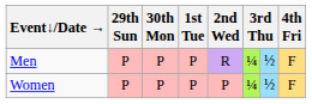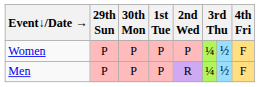 <table class="wikitable" style="margin:0.5em auto; font-size:90%; line-height:1.25em; text-align:center;">
 <tr>
 <th>Event↓/Date →</th>
 <th>29th<br>Sun</th>
 <th>30th<br>Mon</th>
 <th>1st<br>Tue</th>
 <th>2nd<br>Wed</th>
 <th colspan=2>3rd<br>Thu</th>
 <th>4th<br>Fri</th>
 </tr>
 <tr>
+<td style="text-align:left;"><a href='#'>Women</a></td>
+<td bgcolor="#FFBBBB">P</td>
+<td bgcolor="#FFBBBB">P</td>
+<td bgcolor="#FFBBBB">P</td>
+<td bgcolor="#FFBBBB">P</td>
+<td bgcolor="#AFF55B">¼</td>
+<td bgcolor="#97DEFF">½</td>
+<td bgcolor="#FFDF80">F</td>
+</tr>
+<tr>
 <td style="text-align:left;"><a href='#'>Men</a></td>
 <td bgcolor="#FFBBBB">P</td>
 <td bgcolor="#FFBBBB">P</td>
 <td bgcolor="#FFBBBB">P</td>
 <td bgcolor="#D0A9F5">R</td>
 <td bgcolor="#AFF55B">¼</td>
 <td bgcolor="#97DEFF">½</td>
 <td bgcolor="#FFDF80">F</td>
 </tr>
-<tr>
-<td style="text-align:left;"><a href='#'>Women</a></td>
-<td bgcolor="#FFBBBB">P</td>
-<td bgcolor="#FFBBBB">P</td>
-<td bgcolor="#FFBBBB">P</td>
-<td bgcolor="#FFBBBB">P</td>
-<td bgcolor="#AFF55B">¼</td>
-<td bgcolor="#97DEFF">½</td>
-<td bgcolor="#FFDF80">F</td>
-</tr>
 </table>
